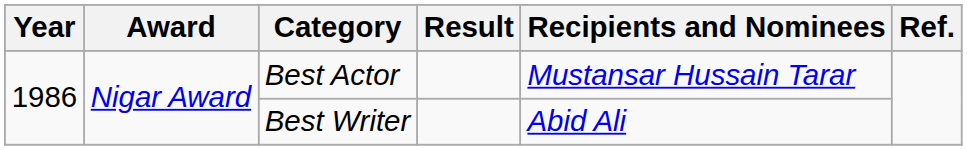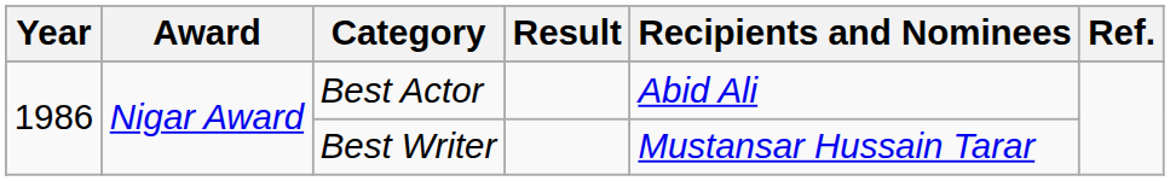 <table class="wikitable">
 <tr>
 <th>Year</th>
 <th>Award</th>
 <th>Category</th>
 <th>Result</th>
 <th>Recipients and Nominees</th>
 <th>Ref.</th>
 </tr>
 <tr>
 <td rowspan="2">1986</td>
 <td rowspan="2"><em><a href='#'>Nigar Award</a></em></td>
 <td><em>Best Actor</em></td>
 <td></td>
-<td><em><a href='#'>Mustansar Hussain Tarar</a></em></td>
+<td><em><a href='#'>Abid Ali</a></em></td>
 <td rowspan="2"></td>
 </tr>
 <tr>
 <td><em>Best Writer</em></td>
 <td></td>
-<td><em><a href='#'>Abid Ali</a></em></td>
+<td><em><a href='#'>Mustansar Hussain Tarar</a></em></td>
 </tr>
 </table>
